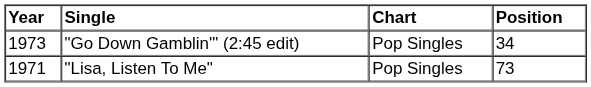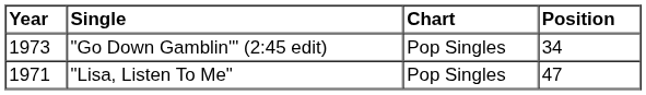 <table border=1 cellspacing=0 cellpadding=2 width="550px">
 <tr>
 <th align="left">Year</th>
 <th align="left">Single</th>
 <th align="left">Chart</th>
 <th align="left">Position</th>
 </tr>
 <tr>
 <td align="left">1973</td>
 <td align="left">"Go Down Gamblin'" (2:45 edit)</td>
 <td align="left">Pop Singles</td>
 <td align="left">34</td>
 </tr>
 <tr>
 <td align="left">1971</td>
 <td align="left">"Lisa, Listen To Me"</td>
 <td align="left">Pop Singles</td>
-<td align="left">73</td>
+<td align="left">47</td>
 </tr>
 <tr>
 </tr>
 </table>
